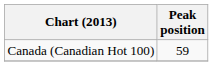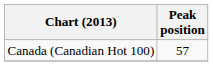 <table class="wikitable">
 <tr>
 <th>Chart (2013)</th>
 <th>Peak <br> position</th>
 </tr>
 <tr>
 <td>Canada (Canadian Hot 100)</td>
-<td align="center">59</td>
+<td align="center">57</td>
 </tr>
 <tr>
 </tr>
 </table>
